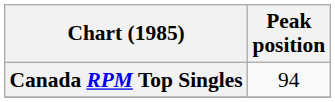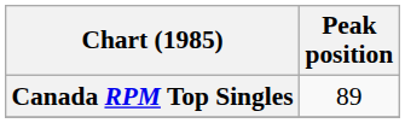 <table class="wikitable sortable plainrowheaders">
 <tr>
 <th>Chart (1985)</th>
 <th>Peak<br>position</th>
 </tr>
 <tr>
 <th scope="row">Canada <em><a href='#'>RPM</a></em> Top Singles</th>
-<td style="text-align:center;">94</td>
+<td style="text-align:center;">89</td>
 </tr>
 <tr>
 </tr>
 <tr>
 </tr>
 </table>
